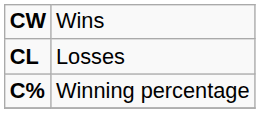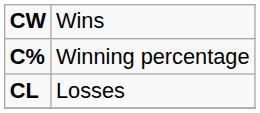 <table class="wikitable">
 <tr>
 <td><strong>CW</strong></td>
 <td>Wins</td>
 </tr>
 <tr>
+<td><strong>C%</strong></td>
+<td>Winning percentage</td>
+</tr>
+<tr>
 <td><strong>CL</strong></td>
 <td>Losses</td>
 </tr>
 <tr>
-<td><strong>C%</strong></td>
-<td>Winning percentage</td>
-</tr>
-<tr>
 </tr>
 </table>
